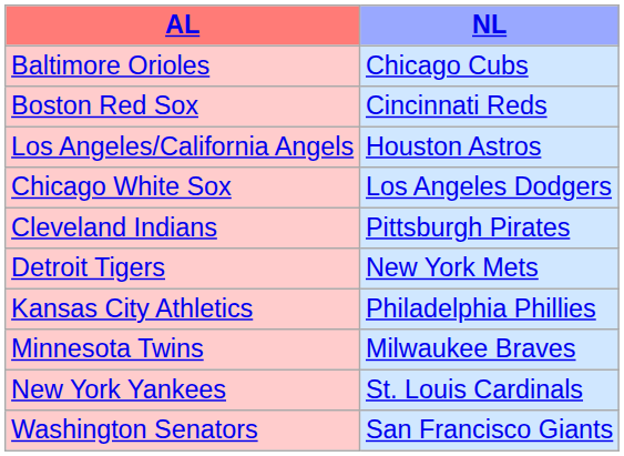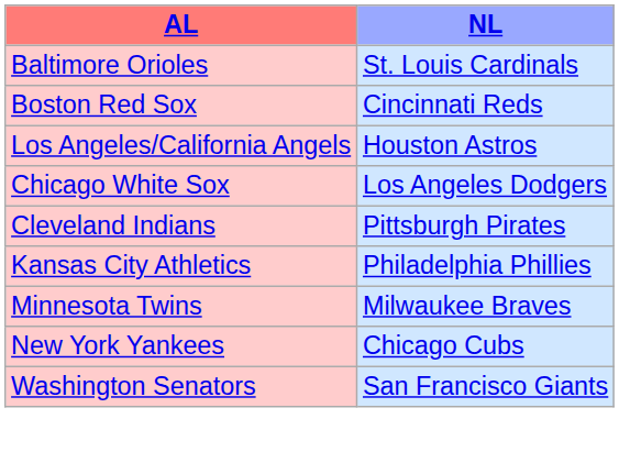 <table class="wikitable" style="font-size:100%;line-height:1.1;">
 <tr>
 <th style="background-color: #FF7B77;"><a href='#'>AL</a></th>
 <th style="background-color: #99A8FF;"><a href='#'>NL</a></th>
 </tr>
 <tr>
 <td style="background-color: #FFCCCC;"><a href='#'>Baltimore Orioles</a></td>
-<td style="background-color: #D0E7FF;"><a href='#'>Chicago Cubs</a></td>
+<td style="background-color: #D0E7FF;"><a href='#'>St. Louis Cardinals</a></td>
 </tr>
 <tr>
 <td style="background-color: #FFCCCC;"><a href='#'>Boston Red Sox</a></td>
 <td style="background-color: #D0E7FF;"><a href='#'>Cincinnati Reds</a></td>
 </tr>
 <tr>
 <td style="background-color: #FFCCCC;"><a href='#'>Los Angeles/California Angels</a></td>
 <td style="background-color: #D0E7FF;"><a href='#'>Houston Astros</a></td>
 </tr>
 <tr>
 <td style="background-color: #FFCCCC;"><a href='#'>Chicago White Sox</a></td>
 <td style="background-color: #D0E7FF;"><a href='#'>Los Angeles Dodgers</a></td>
 </tr>
 <tr>
 <td style="background-color: #FFCCCC;"><a href='#'>Cleveland Indians</a></td>
 <td style="background-color: #D0E7FF;"><a href='#'>Pittsburgh Pirates</a></td>
 </tr>
 <tr>
-<td style="background-color: #FFCCCC;"><a href='#'>Detroit Tigers</a></td>
-<td style="background-color: #D0E7FF;"><a href='#'>New York Mets</a></td>
-</tr>
-<tr>
 <td style="background-color: #FFCCCC;"><a href='#'>Kansas City Athletics</a></td>
 <td style="background-color: #D0E7FF;"><a href='#'>Philadelphia Phillies</a></td>
 </tr>
 <tr>
 <td style="background-color: #FFCCCC;"><a href='#'>Minnesota Twins</a></td>
 <td style="background-color: #D0E7FF;"><a href='#'>Milwaukee Braves</a></td>
 </tr>
 <tr>
 <td style="background-color: #FFCCCC;"><a href='#'>New York Yankees</a></td>
-<td style="background-color: #D0E7FF;"><a href='#'>St. Louis Cardinals</a></td>
+<td style="background-color: #D0E7FF;"><a href='#'>Chicago Cubs</a></td>
 </tr>
 <tr>
 <td style="background-color: #FFCCCC;"><a href='#'>Washington Senators</a></td>
 <td style="background-color: #D0E7FF;"><a href='#'>San Francisco Giants</a></td>
 </tr>
 </table>
